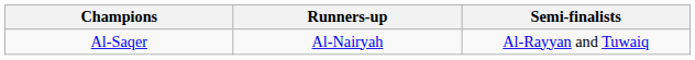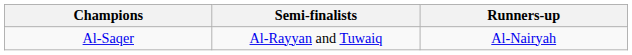 <table class="wikitable">
 <tr>
 <th width=226>Champions</th>
+<th width=226>Semi-finalists</th>
 <th width=226>Runners-up</th>
-<th width=226>Semi-finalists</th>
 </tr>
 <tr>
 <td align=center><a href='#'>Al-Saqer</a></td>
+<td align=center><a href='#'>Al-Rayyan</a> and <a href='#'>Tuwaiq</a></td>
 <td align=center><a href='#'>Al-Nairyah</a></td>
-<td align=center><a href='#'>Al-Rayyan</a> and <a href='#'>Tuwaiq</a></td>
 </tr>
 </table>
